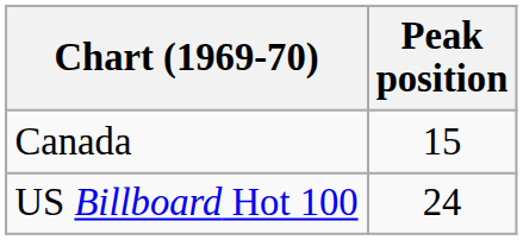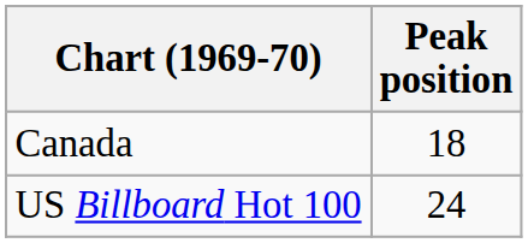 <table class="wikitable sortable">
 <tr>
 <th>Chart (1969-70)</th>
 <th>Peak<br>position</th>
 </tr>
 <tr>
 <td>Canada</td>
-<td align="center">15</td>
+<td align="center">18</td>
 </tr>
 <tr>
 <td>US <a href='#'><em>Billboard</em> Hot 100</a></td>
 <td align="center">24</td>
 </tr>
 </table>
